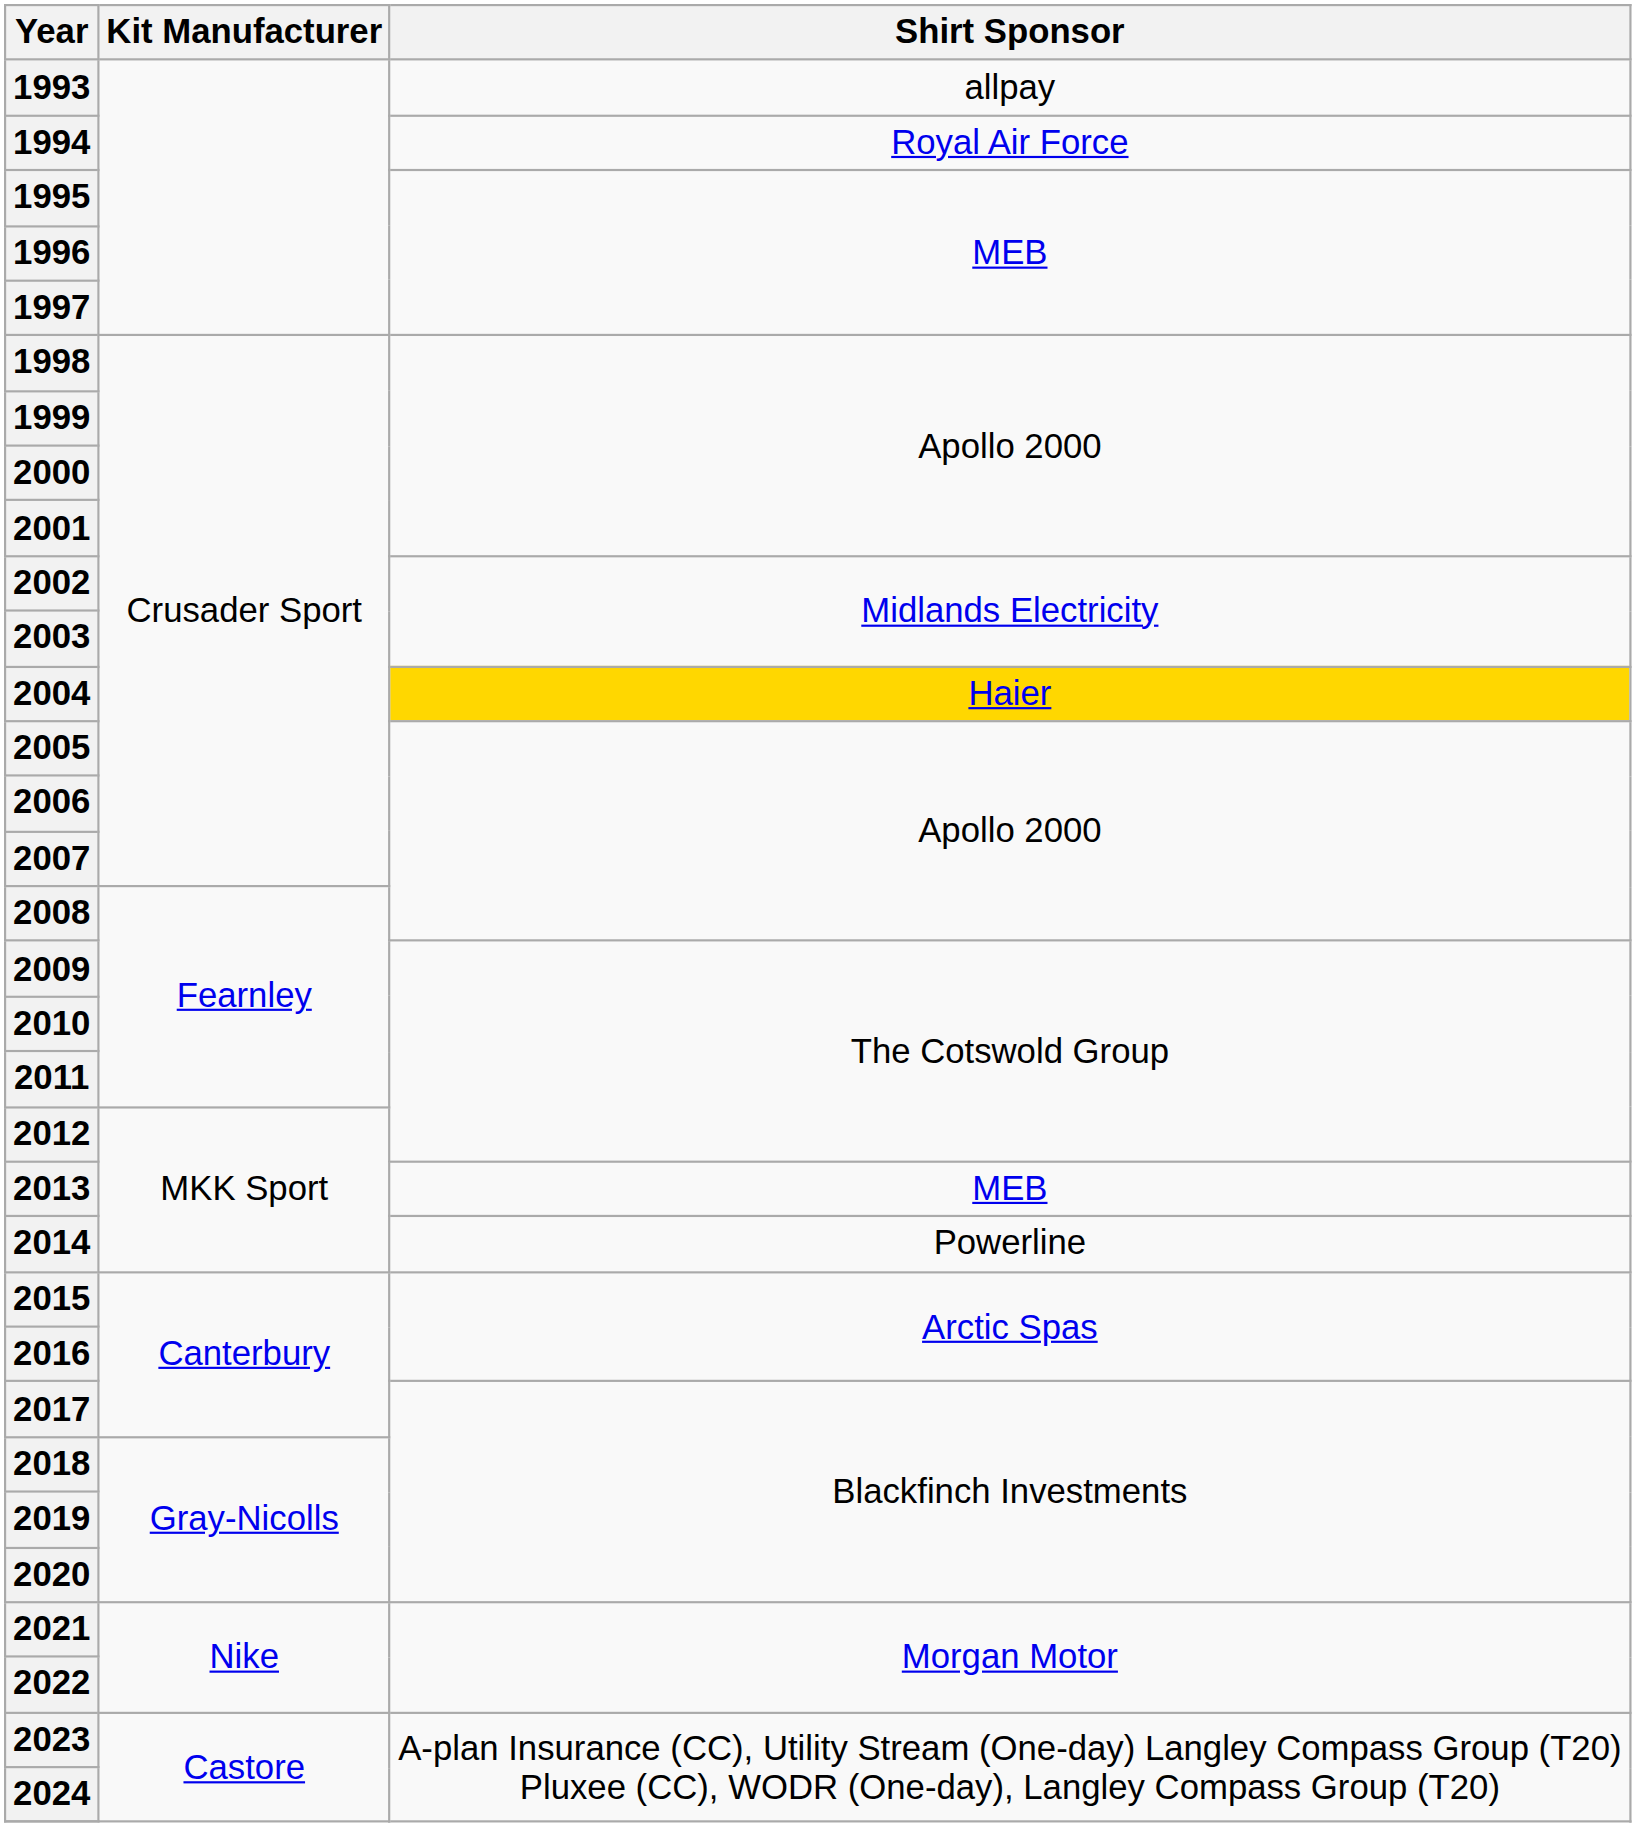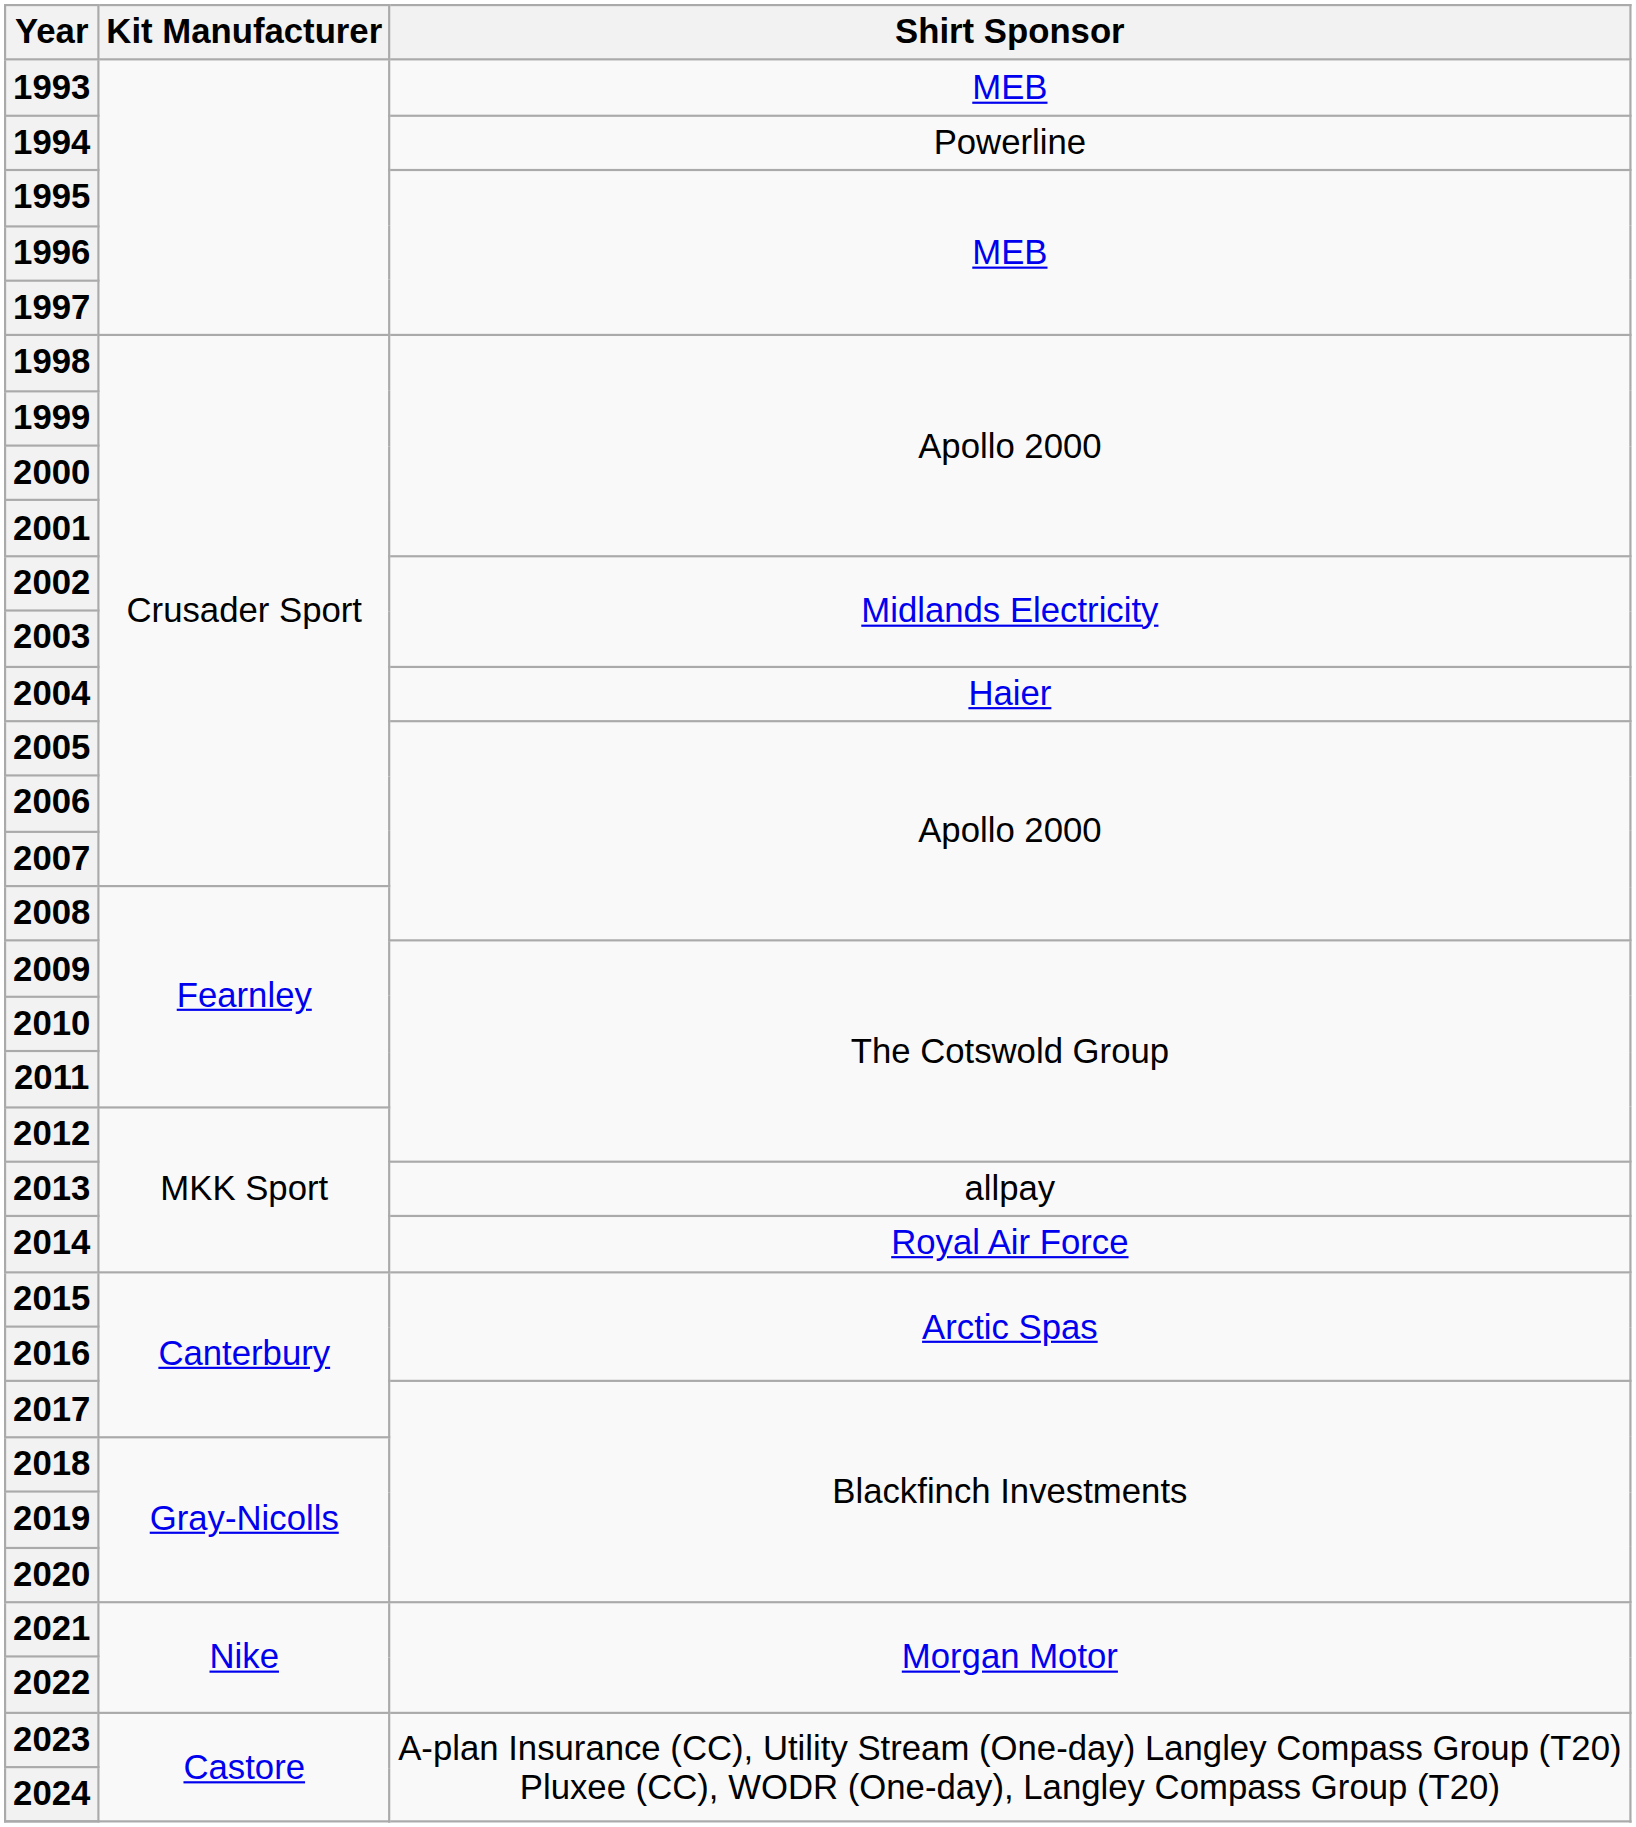 <table class="wikitable" style="text-align: center">
 <tr>
 <th>Year</th>
 <th>Kit Manufacturer</th>
 <th>Shirt Sponsor</th>
 </tr>
 <tr>
 <th>1993</th>
 <td rowspan="5"></td>
-<td>allpay</td>
+<td><a href='#'>MEB</a></td>
 </tr>
 <tr>
 <th>1994</th>
-<td><a href='#'>Royal Air Force</a></td>
+<td>Powerline</td>
 </tr>
 <tr>
 <th>1995</th>
 <td rowspan="3"><a href='#'>MEB</a></td>
 </tr>
 <tr>
 <th>1996</th>
 </tr>
 <tr>
 <th>1997</th>
 </tr>
 <tr>
 <th>1998</th>
 <td rowspan="10">Crusader Sport</td>
 <td rowspan="4">Apollo 2000</td>
 </tr>
 <tr>
 <th>1999</th>
 </tr>
 <tr>
 <th>2000</th>
 </tr>
 <tr>
 <th>2001</th>
 </tr>
 <tr>
 <th>2002</th>
 <td rowspan="2"><a href='#'>Midlands Electricity</a></td>
 </tr>
 <tr>
 <th>2003</th>
 </tr>
 <tr>
 <th>2004</th>
-<td style="background: gold;"><a href='#'>Haier</a></td>
+<td><a href='#'>Haier</a></td>
 </tr>
 <tr>
 <th>2005</th>
 <td rowspan="4">Apollo 2000</td>
 </tr>
 <tr>
 <th>2006</th>
 </tr>
 <tr>
 <th>2007</th>
 </tr>
 <tr>
 <th>2008</th>
 <td rowspan="4"><a href='#'>Fearnley</a></td>
 </tr>
 <tr>
 <th>2009</th>
 <td rowspan="4">The Cotswold Group</td>
 </tr>
 <tr>
 <th>2010</th>
 </tr>
 <tr>
 <th>2011</th>
 </tr>
 <tr>
 <th>2012</th>
 <td rowspan="3">MKK Sport</td>
 </tr>
 <tr>
 <th>2013</th>
-<td><a href='#'>MEB</a></td>
+<td>allpay</td>
 </tr>
 <tr>
 <th>2014</th>
-<td>Powerline</td>
+<td><a href='#'>Royal Air Force</a></td>
 </tr>
 <tr>
 <th>2015</th>
 <td rowspan="3"><a href='#'>Canterbury</a></td>
 <td rowspan="2"><a href='#'>Arctic Spas</a></td>
 </tr>
 <tr>
 <th>2016</th>
 </tr>
 <tr>
 <th>2017</th>
 <td rowspan="4">Blackfinch Investments</td>
 </tr>
 <tr>
 <th>2018</th>
 <td rowspan="3"><a href='#'>Gray-Nicolls</a></td>
 </tr>
 <tr>
 <th>2019</th>
 </tr>
 <tr>
 <th>2020</th>
 </tr>
 <tr>
 <th>2021</th>
 <td rowspan="2"><a href='#'>Nike</a></td>
 <td rowspan="2"><a href='#'>Morgan Motor</a></td>
 </tr>
 <tr>
 <th>2022</th>
 </tr>
 <tr>
 <th>2023</th>
 <td rowspan="3"><a href='#'>Castore</a></td>
 <td rowspan="3">A-plan Insurance (CC), Utility Stream (One-day) Langley Compass Group (T20)<br>Pluxee (CC), WODR (One-day), Langley Compass Group (T20)</td>
 </tr>
 <tr>
 <th>2024</th>
 </tr>
 <tr>
 </tr>
 </table>
